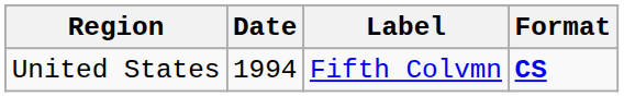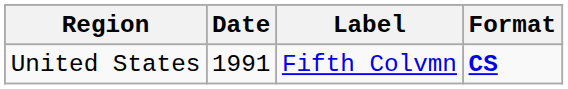 <table class="wikitable">
 <tr>
 <th>Region</th>
 <th>Date</th>
 <th>Label</th>
 <th>Format</th>
 </tr>
 <tr>
 <td>United States</td>
-<td>1994</td>
+<td>1991</td>
 <td><a href='#'>Fifth Colvmn</a></td>
 <td><strong><a href='#'>CS</a></strong></td>
 </tr>
 </table>
